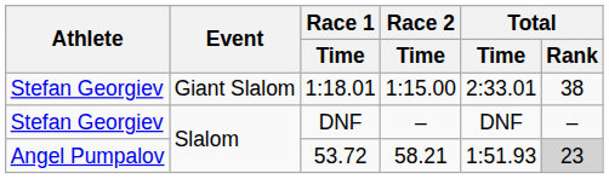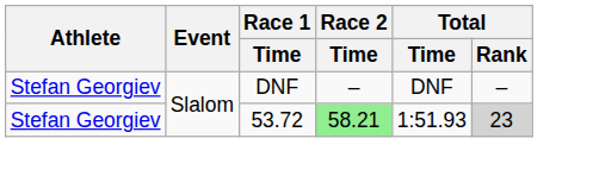 <table class="wikitable" style="font-size:90%">
 <tr>
 <th rowspan="2">Athlete</th>
 <th rowspan="2">Event</th>
 <th>Race 1</th>
 <th>Race 2</th>
 <th colspan="2">Total</th>
 </tr>
 <tr>
 <th>Time</th>
 <th>Time</th>
 <th>Time</th>
 <th>Rank</th>
 </tr>
 <tr>
 <td><a href='#'>Stefan Georgiev</a></td>
-<td>Giant Slalom</td>
-<td align="center">1:18.01</td>
-<td align="center">1:15.00</td>
-<td align="center">2:33.01</td>
-<td align="center">38</td>
-</tr>
-<tr>
-<td><a href='#'>Stefan Georgiev</a></td>
 <td rowspan="2">Slalom</td>
 <td align="center">DNF</td>
 <td align="center">–</td>
 <td align="center">DNF</td>
 <td align="center">–</td>
 </tr>
 <tr>
-<td><a href='#'>Angel Pumpalov</a></td>
+<td><a href='#'>Stefan Georgiev</a></td>
 <td align="center">53.72</td>
-<td align="center">58.21</td>
+<td align="center" style="background: lightgreen;">58.21</td>
 <td align="center">1:51.93</td>
 <td align="center" style="background: lightgrey;">23</td>
 </tr>
 </table>
